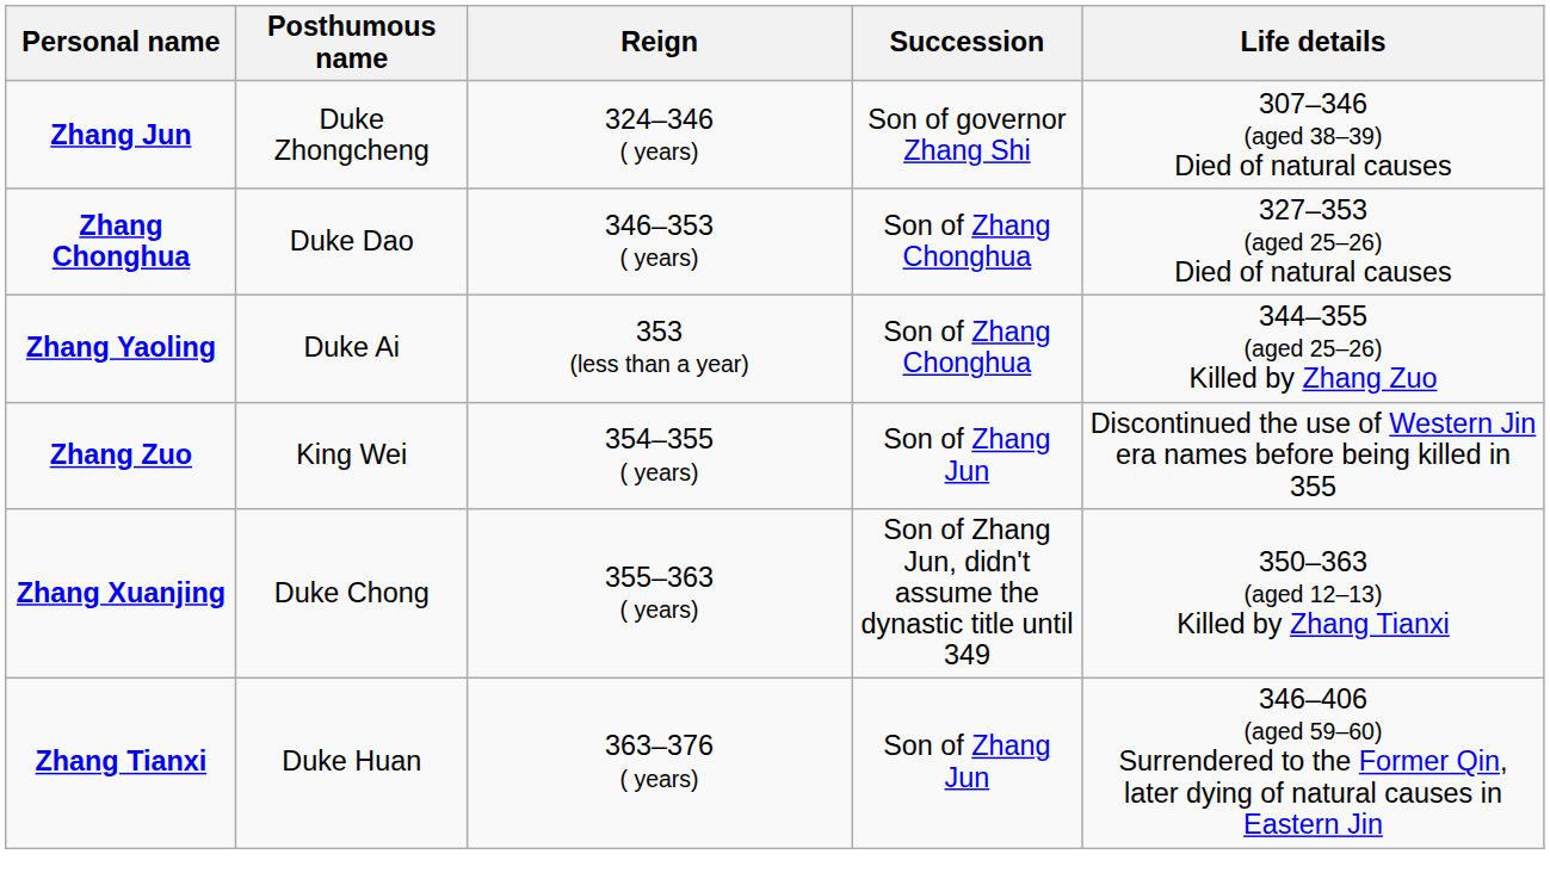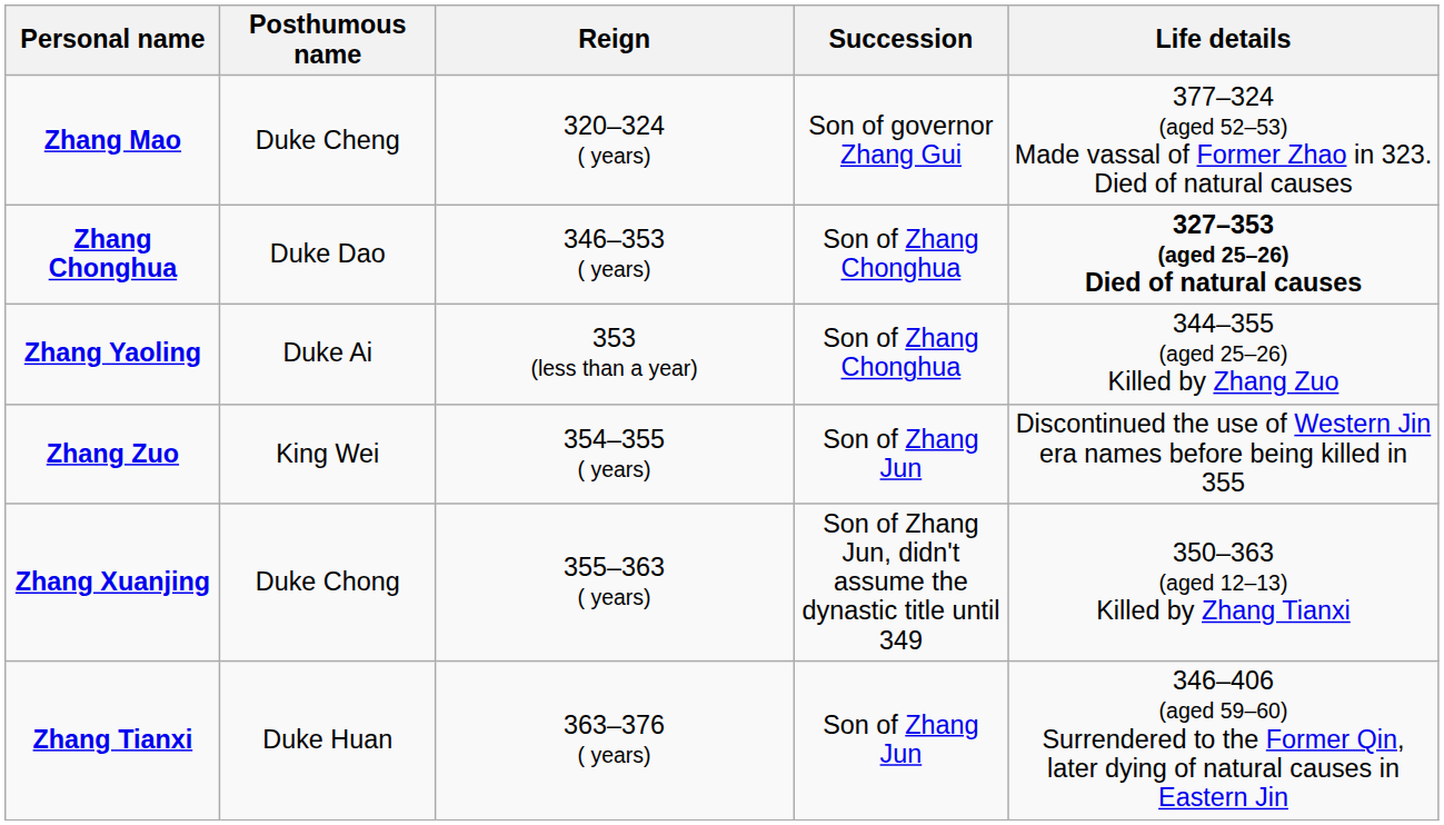 <table class="wikitable plainrowheaders" style="text-align:center; width:100%;">
 <tr>
 <th scope="col" width="15%">Personal name</th>
 <th scope="col" width="15%">Posthumous name</th>
 <th scope="col" width="25%">Reign</th>
 <th scope="col" width="15%">Succession</th>
 <th scope="col" width="30%">Life details</th>
 </tr>
 <tr>
-<td><strong><a href='#'>Zhang Jun</a></strong><br></td>
-<td>Duke Zhongcheng<br></td>
-<td>324–346<br><small>( years)</small></td>
-<td>Son of governor <a href='#'>Zhang Shi</a></td>
-<td>307–346<br><small>(aged 38–39)</small><br>Died of natural causes</td>
+<td><strong><a href='#'>Zhang Mao</a></strong><br></td>
+<td>Duke Cheng<br></td>
+<td>320–324<br><small>( years)</small></td>
+<td>Son of governor <a href='#'>Zhang Gui</a></td>
+<td>377–324<br><small>(aged 52–53)</small><br>Made vassal of <a href='#'>Former Zhao</a> in 323. Died of natural causes</td>
 </tr>
 <tr>
 <td><strong><a href='#'>Zhang Chonghua</a></strong><br></td>
 <td>Duke Dao<br></td>
 <td>346–353<br><small>( years)</small></td>
 <td>Son of <a href='#'>Zhang Chonghua</a></td>
-<td>327–353<br><small>(aged 25–26)</small><br>Died of natural causes</td>
+<td><strong>327–353<br><small>(aged 25–26)</small><br>Died of natural causes</strong></td>
 </tr>
 <tr>
 <td><strong><a href='#'>Zhang Yaoling</a></strong><br></td>
 <td>Duke Ai<br></td>
 <td>353<br><small>(less than a year)</small></td>
 <td>Son of <a href='#'>Zhang Chonghua</a></td>
 <td>344–355<br><small>(aged 25–26)</small><br>Killed by <a href='#'>Zhang Zuo</a></td>
 </tr>
 <tr>
 <td><strong><a href='#'>Zhang Zuo</a></strong><br></td>
 <td>King Wei<br></td>
 <td>354–355<br><small>( years)</small><br><small></small></td>
 <td>Son of <a href='#'>Zhang Jun</a></td>
 <td>Discontinued the use of <a href='#'>Western Jin</a> era names before being killed in 355</td>
 </tr>
 <tr>
 <td><strong><a href='#'>Zhang Xuanjing</a></strong><br></td>
 <td>Duke Chong<br></td>
 <td>355–363<br><small>( years)</small><br><small></small></td>
 <td>Son of Zhang Jun, didn't assume the dynastic title until 349</td>
 <td>350–363<br><small>(aged 12–13)</small><br>Killed by <a href='#'>Zhang Tianxi</a></td>
 </tr>
 <tr>
 <td><strong><a href='#'>Zhang Tianxi</a></strong><br></td>
 <td>Duke Huan<br></td>
 <td>363–376<br><small>( years)</small><br><small></small></td>
 <td>Son of <a href='#'>Zhang Jun</a></td>
 <td>346–406<br><small>(aged 59–60)</small><br>Surrendered to the <a href='#'>Former Qin</a>, later dying of natural causes in <a href='#'>Eastern Jin</a></td>
 </tr>
 </table>
